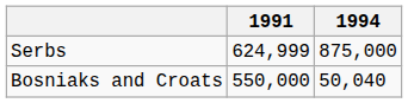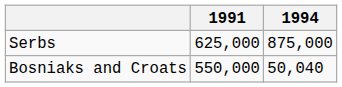 <table class="wikitable" style="float: right;" color="blue">
 <tr>
 <th></th>
 <th>1991</th>
 <th>1994</th>
 </tr>
 <tr>
 <td align=left>Serbs</td>
-<td>624,999</td>
+<td>625,000</td>
 <td>875,000</td>
 </tr>
 <tr>
 <td align=left>Bosniaks and Croats</td>
 <td>550,000</td>
 <td>50,040</td>
 </tr>
 </table>
